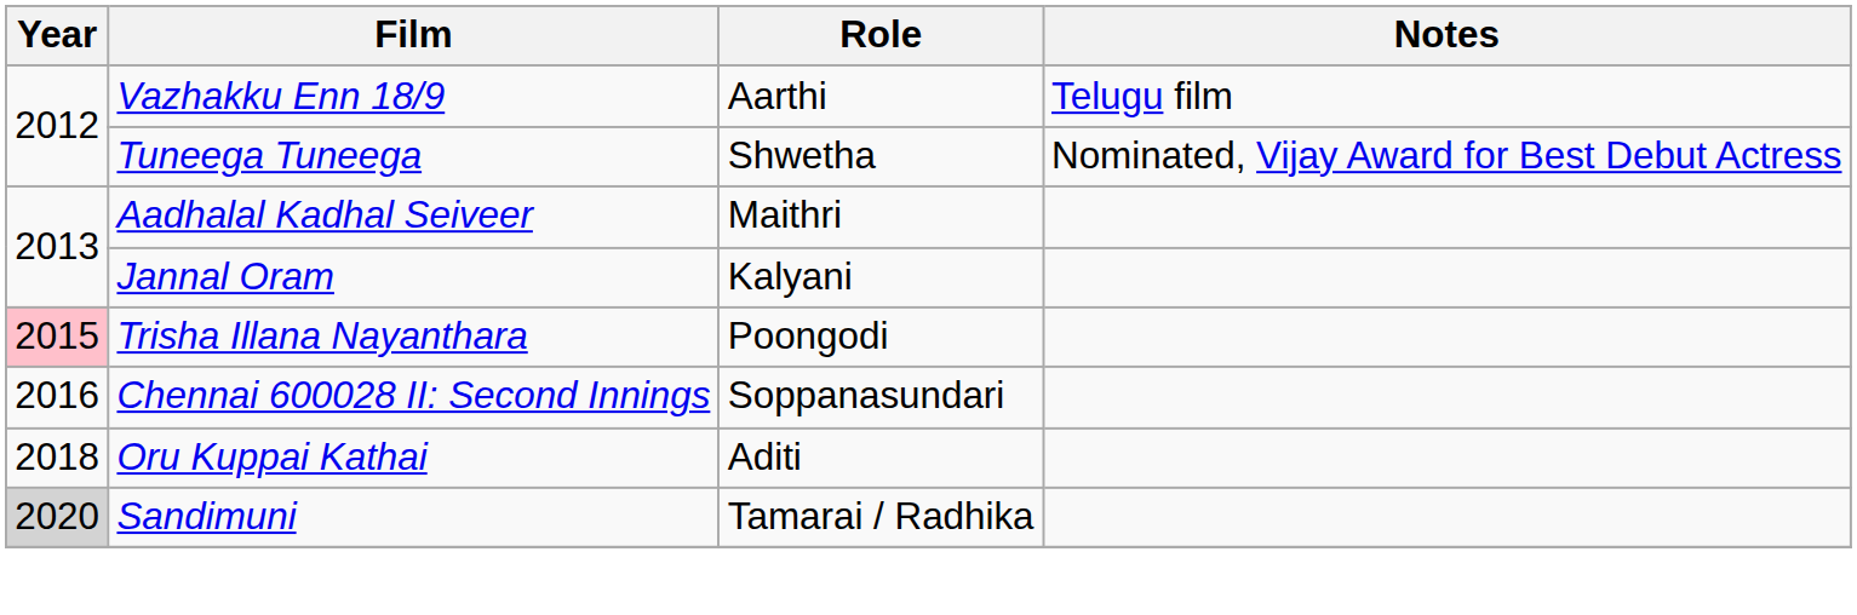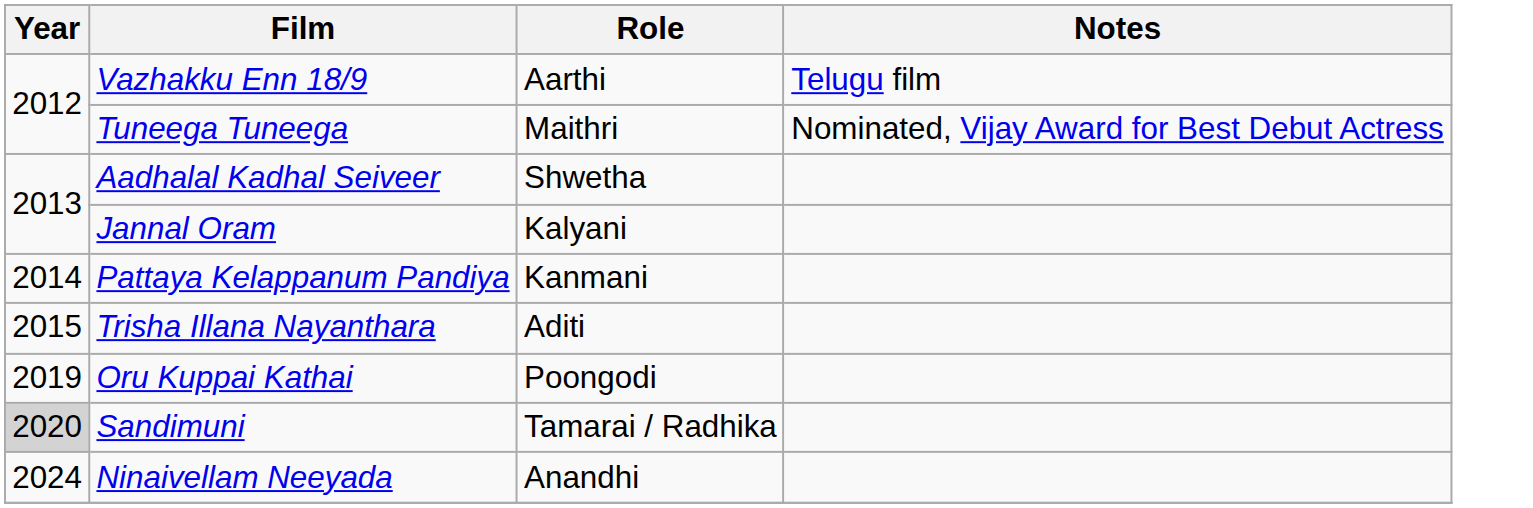 <table class="wikitable sortable">
 <tr style="text-align:center;">
 <th>Year</th>
 <th>Film</th>
 <th>Role</th>
 <th>Notes</th>
 </tr>
 <tr>
 <td rowspan="2">2012</td>
 <td><em><a href='#'>Vazhakku Enn 18/9</a></em></td>
 <td>Aarthi</td>
 <td><a href='#'>Telugu</a> film</td>
 </tr>
 <tr>
 <td><em><a href='#'>Tuneega Tuneega</a></em></td>
-<td>Shwetha</td>
+<td>Maithri</td>
 <td>Nominated, <a href='#'>Vijay Award for Best Debut Actress</a></td>
 </tr>
 <tr>
 <td rowspan="2">2013</td>
 <td><em><a href='#'>Aadhalal Kadhal Seiveer</a></em></td>
-<td>Maithri</td>
+<td>Shwetha</td>
 <td></td>
 </tr>
 <tr>
 <td><em><a href='#'>Jannal Oram</a></em></td>
 <td>Kalyani</td>
 <td></td>
 </tr>
 <tr>
-<td style="background: pink;">2015</td>
-<td><em><a href='#'>Trisha Illana Nayanthara</a></em></td>
-<td>Poongodi</td>
+<td>2014</td>
+<td><em><a href='#'>Pattaya Kelappanum Pandiya</a></em></td>
+<td>Kanmani</td>
 <td></td>
 </tr>
 <tr>
-<td>2016</td>
-<td><em><a href='#'>Chennai 600028 II: Second Innings</a></em></td>
-<td>Soppanasundari</td>
+<td>2015</td>
+<td><em><a href='#'>Trisha Illana Nayanthara</a></em></td>
+<td>Aditi</td>
 <td></td>
 </tr>
 <tr>
-<td>2018</td>
+<td>2019</td>
 <td><em><a href='#'>Oru Kuppai Kathai</a></em></td>
-<td>Aditi</td>
+<td>Poongodi</td>
 <td></td>
 </tr>
 <tr>
 <td style="background: lightgrey;">2020</td>
 <td><em><a href='#'>Sandimuni</a></em></td>
 <td>Tamarai / Radhika</td>
 <td></td>
 </tr>
 <tr>
+<td>2024</td>
+<td><em><a href='#'>Ninaivellam Neeyada</a></em></td>
+<td>Anandhi</td>
+<td></td>
+</tr>
+<tr>
 </tr>
 </table>
